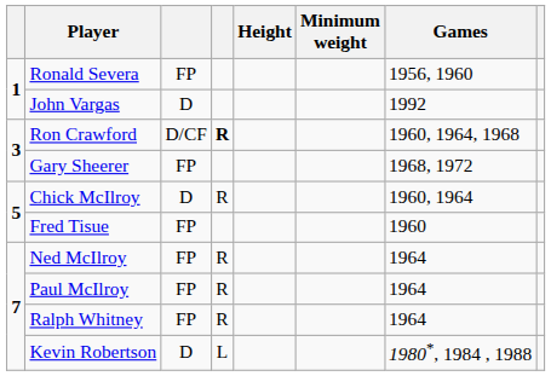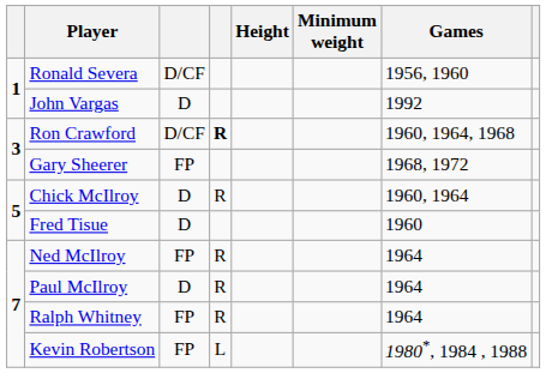 <table class="wikitable sortable" style="text-align: left; font-size: 90%; margin-left: 1em;">
 <tr>
 <th></th>
 <th>Player</th>
 <th></th>
 <th></th>
 <th>Height</th>
 <th>Minimum<br>weight</th>
 <th>Games</th>
 <th></th>
 </tr>
 <tr>
 <td rowspan="2" style="text-align: center;"><strong>1</strong></td>
 <td data-sort-value="Severa, Ronald"><a href='#'>Ronald Severa</a></td>
-<td style="text-align: center;">FP</td>
+<td style="text-align: center;">D/CF</td>
 <td style="text-align: center;"></td>
 <td></td>
 <td><strong></strong></td>
 <td>1956, 1960</td>
 <td></td>
 </tr>
 <tr>
 <td data-sort-value="Vargas, John"><a href='#'>John Vargas</a></td>
 <td style="text-align: center;">D</td>
 <td style="text-align: center;"></td>
 <td></td>
 <td><strong></strong></td>
 <td>1992</td>
 <td></td>
 </tr>
 <tr>
 <td rowspan="2" style="text-align: center;"><strong>3</strong></td>
 <td data-sort-value="Crawford, Ron"><a href='#'>Ron Crawford</a></td>
 <td style="text-align: center;">D/CF</td>
 <td style="text-align: center;"><strong>R</strong></td>
 <td></td>
 <td><strong></strong></td>
 <td>1960, 1964, 1968</td>
 <td></td>
 </tr>
 <tr>
 <td data-sort-value="Sheerer, Gary"><a href='#'>Gary Sheerer</a></td>
 <td style="text-align: center;">FP</td>
 <td style="text-align: center;"></td>
 <td></td>
 <td><strong></strong></td>
 <td>1968, 1972 </td>
 <td></td>
 </tr>
 <tr>
 <td rowspan="2" style="text-align: center;"><strong>5</strong></td>
 <td data-sort-value="McIlroy, Chick"><a href='#'>Chick McIlroy</a></td>
 <td style="text-align: center;">D</td>
 <td style="text-align: center;">R</td>
 <td></td>
 <td><strong></strong></td>
 <td>1960, 1964</td>
 <td></td>
 </tr>
 <tr>
 <td data-sort-value="Tisue, Fred"><a href='#'>Fred Tisue</a></td>
-<td style="text-align: center;">FP</td>
+<td style="text-align: center;">D</td>
 <td style="text-align: center;"></td>
 <td></td>
 <td><strong></strong></td>
 <td>1960</td>
 <td></td>
 </tr>
 <tr>
 <td rowspan="4" style="text-align: center;"><strong>7</strong></td>
 <td data-sort-value="McIlroy, Ned"><a href='#'>Ned McIlroy</a></td>
 <td style="text-align: center;">FP</td>
 <td style="text-align: center;">R</td>
 <td></td>
 <td><strong></strong></td>
 <td>1964</td>
 <td></td>
 </tr>
 <tr>
 <td data-sort-value="McIlroy, Paul"><a href='#'>Paul McIlroy</a></td>
-<td style="text-align: center;">FP</td>
+<td style="text-align: center;">D</td>
 <td style="text-align: center;">R</td>
 <td></td>
 <td><strong></strong></td>
 <td>1964</td>
 <td></td>
 </tr>
 <tr>
 <td data-sort-value="Whitney, Ralph"><a href='#'>Ralph Whitney</a></td>
 <td style="text-align: center;">FP</td>
 <td style="text-align: center;">R</td>
 <td></td>
 <td><strong></strong></td>
 <td>1964</td>
 <td></td>
 </tr>
 <tr>
 <td data-sort-value="Robertson, Kevin"><a href='#'>Kevin Robertson</a></td>
-<td style="text-align: center;">D</td>
+<td style="text-align: center;">FP</td>
 <td style="text-align: center;">L</td>
 <td></td>
 <td><strong></strong></td>
 <td><em>1980</em><sup>*</sup>, 1984 , 1988 </td>
 <td></td>
 </tr>
 </table>
